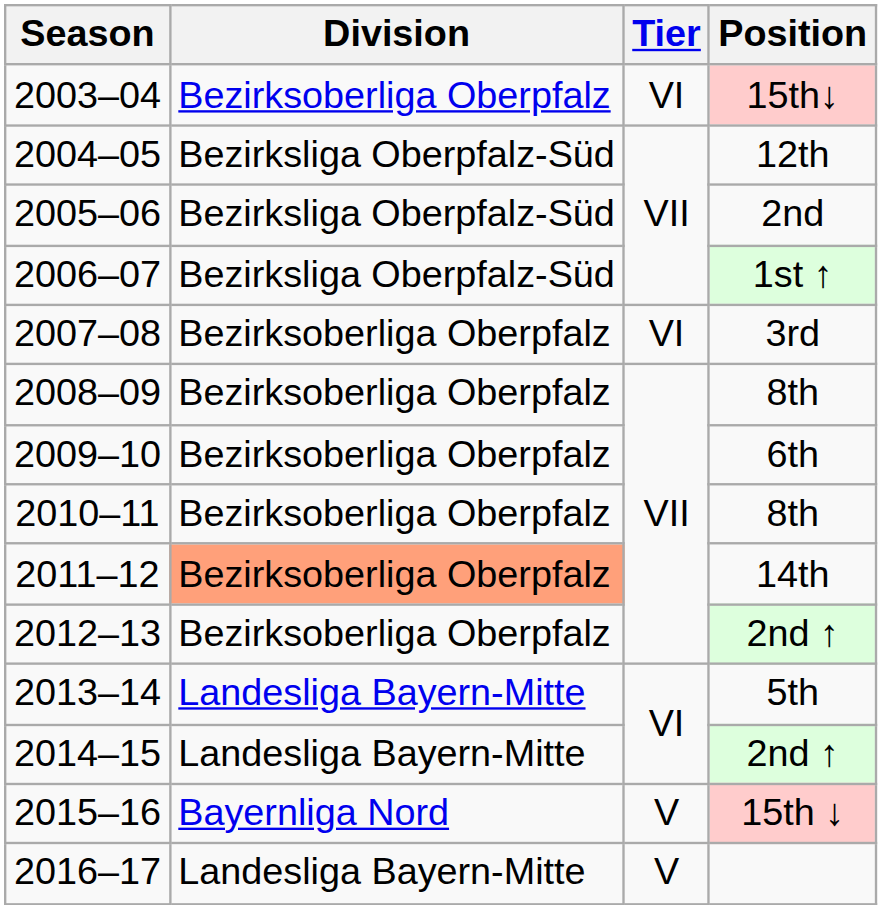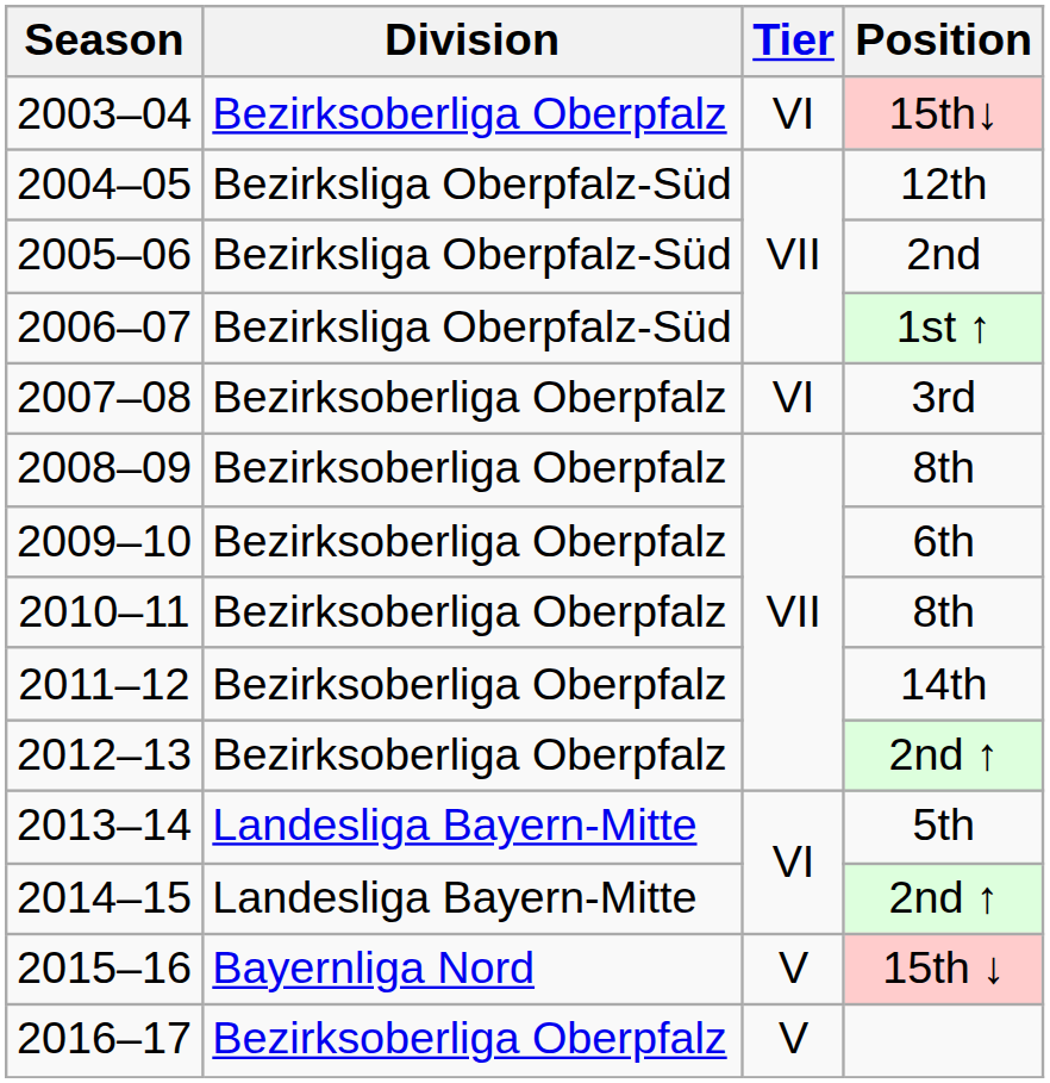 <table class="wikitable">
 <tr>
 <th>Season</th>
 <th>Division</th>
 <th><a href='#'>Tier</a></th>
 <th>Position</th>
 </tr>
 <tr align="center">
 <td>2003–04</td>
 <td align="left"><a href='#'>Bezirksoberliga Oberpfalz</a></td>
 <td>VI</td>
 <td style="background:#ffcccc">15th↓</td>
 </tr>
 <tr align="center">
 <td>2004–05</td>
 <td align="left">Bezirksliga Oberpfalz-Süd</td>
 <td rowspan=3>VII</td>
 <td>12th</td>
 </tr>
 <tr align="center">
 <td>2005–06</td>
 <td align="left">Bezirksliga Oberpfalz-Süd</td>
 <td>2nd</td>
 </tr>
 <tr align="center">
 <td>2006–07</td>
 <td align="left">Bezirksliga Oberpfalz-Süd</td>
 <td style="background:#ddffdd">1st ↑</td>
 </tr>
 <tr align="center">
 <td>2007–08</td>
 <td align="left">Bezirksoberliga Oberpfalz</td>
 <td>VI</td>
 <td>3rd</td>
 </tr>
 <tr align="center">
 <td>2008–09</td>
 <td align="left">Bezirksoberliga Oberpfalz</td>
 <td rowspan=5>VII</td>
 <td>8th</td>
 </tr>
 <tr align="center">
 <td>2009–10</td>
 <td align="left">Bezirksoberliga Oberpfalz</td>
 <td>6th</td>
 </tr>
 <tr align="center">
 <td>2010–11</td>
 <td align="left">Bezirksoberliga Oberpfalz</td>
 <td>8th</td>
 </tr>
 <tr align="center">
 <td>2011–12</td>
-<td align="left" style="background: lightsalmon;">Bezirksoberliga Oberpfalz</td>
+<td align="left">Bezirksoberliga Oberpfalz</td>
 <td>14th</td>
 </tr>
 <tr align="center">
 <td>2012–13</td>
 <td align="left">Bezirksoberliga Oberpfalz</td>
 <td style="background:#ddffdd">2nd ↑</td>
 </tr>
 <tr align="center">
 <td>2013–14</td>
 <td align="left"><a href='#'>Landesliga Bayern-Mitte</a></td>
 <td rowspan=2>VI</td>
 <td>5th</td>
 </tr>
 <tr align="center">
 <td>2014–15</td>
 <td align="left">Landesliga Bayern-Mitte</td>
 <td style="background:#ddffdd">2nd ↑</td>
 </tr>
 <tr align="center">
 <td>2015–16</td>
 <td align="left"><a href='#'>Bayernliga Nord</a></td>
 <td>V</td>
 <td style="background:#ffcccc">15th ↓</td>
 </tr>
 <tr align="center">
 <td>2016–17</td>
-<td align="left">Landesliga Bayern-Mitte</td>
+<td align="left"><a href='#'>Bezirksoberliga Oberpfalz</a></td>
 <td>V</td>
 <td></td>
 </tr>
 </table>
